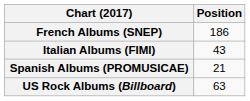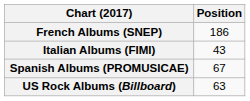 <table class="wikitable sortable plainrowheaders" style="text-align:center">
 <tr>
 <th scope="col" style="width:16em;">Chart (2017)</th>
 <th scope="col">Position</th>
 </tr>
 <tr>
 <th scope="row">French Albums (SNEP)</th>
 <td>186</td>
 </tr>
 <tr>
 <th scope="row">Italian Albums (FIMI)</th>
 <td>43</td>
 </tr>
 <tr>
 <th scope="row">Spanish Albums (PROMUSICAE)</th>
-<td>21</td>
+<td>67</td>
 </tr>
 <tr>
 <th scope="row">US Rock Albums (<em>Billboard</em>)</th>
 <td>63</td>
 </tr>
 </table>
